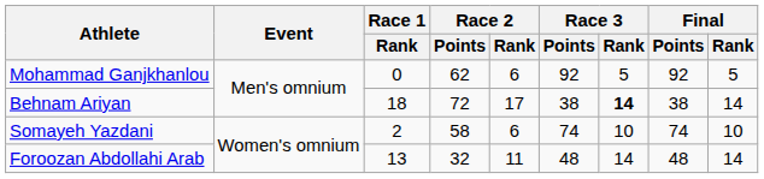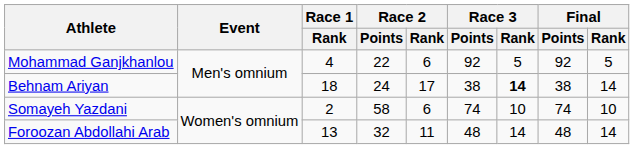 <table class=wikitable style=font-size:90%;text-align:center>
 <tr>
 <th rowspan=2>Athlete</th>
 <th rowspan=2>Event</th>
 <th>Race 1</th>
 <th colspan=2>Race 2</th>
 <th colspan=2>Race 3</th>
 <th colspan=2>Final</th>
 </tr>
 <tr style=font-size:95%>
 <th>Rank</th>
 <th>Points</th>
 <th>Rank</th>
 <th>Points</th>
 <th>Rank</th>
 <th>Points</th>
 <th>Rank</th>
 </tr>
 <tr>
 <td align=left><a href='#'>Mohammad Ganjkhanlou</a></td>
 <td rowspan=2>Men's omnium</td>
-<td>0</td>
-<td>62</td>
+<td>4</td>
+<td>22</td>
 <td>6</td>
 <td>92</td>
 <td>5</td>
 <td>92</td>
 <td>5</td>
 </tr>
 <tr>
 <td align=left><a href='#'>Behnam Ariyan</a></td>
 <td>18</td>
-<td>72</td>
+<td>24</td>
 <td>17</td>
 <td>38</td>
 <td><strong>14</strong></td>
 <td>38</td>
 <td>14</td>
 </tr>
 <tr>
 <td align=left><a href='#'>Somayeh Yazdani</a></td>
 <td rowspan=2>Women's omnium</td>
 <td>2</td>
 <td>58</td>
 <td>6</td>
 <td>74</td>
 <td>10</td>
 <td>74</td>
 <td>10</td>
 </tr>
 <tr>
 <td align=left><a href='#'>Foroozan Abdollahi Arab</a></td>
 <td>13</td>
 <td>32</td>
 <td>11</td>
 <td>48</td>
 <td>14</td>
 <td>48</td>
 <td>14</td>
 </tr>
 </table>
